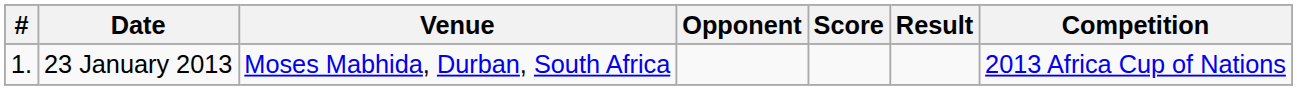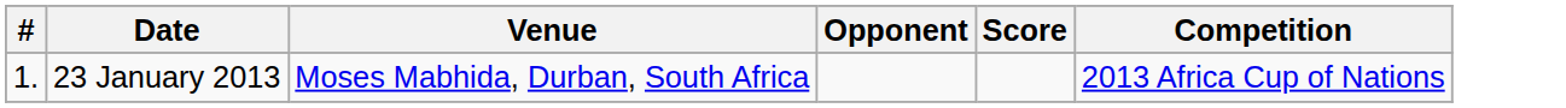 <table class="wikitable sortable" style="font-size:85%">
 <tr>
 <th>#</th>
 <th>Date</th>
 <th>Venue</th>
 <th>Opponent</th>
 <th>Score</th>
-<th>Result</th>
 <th>Competition</th>
 </tr>
 <tr>
 <td>1.</td>
 <td>23 January 2013</td>
 <td><a href='#'>Moses Mabhida</a>, <a href='#'>Durban</a>, <a href='#'>South Africa</a></td>
 <td></td>
 <td></td>
-<td></td>
 <td><a href='#'>2013 Africa Cup of Nations</a></td>
 </tr>
 </table>
